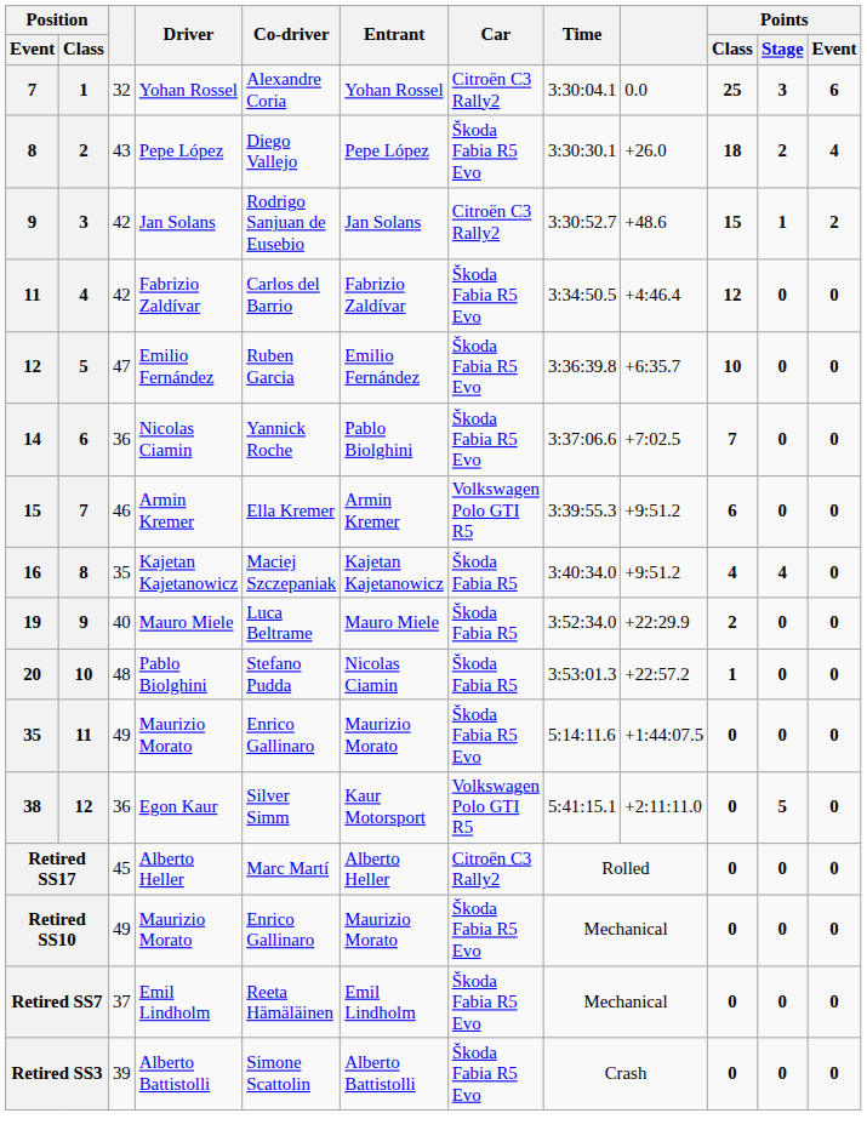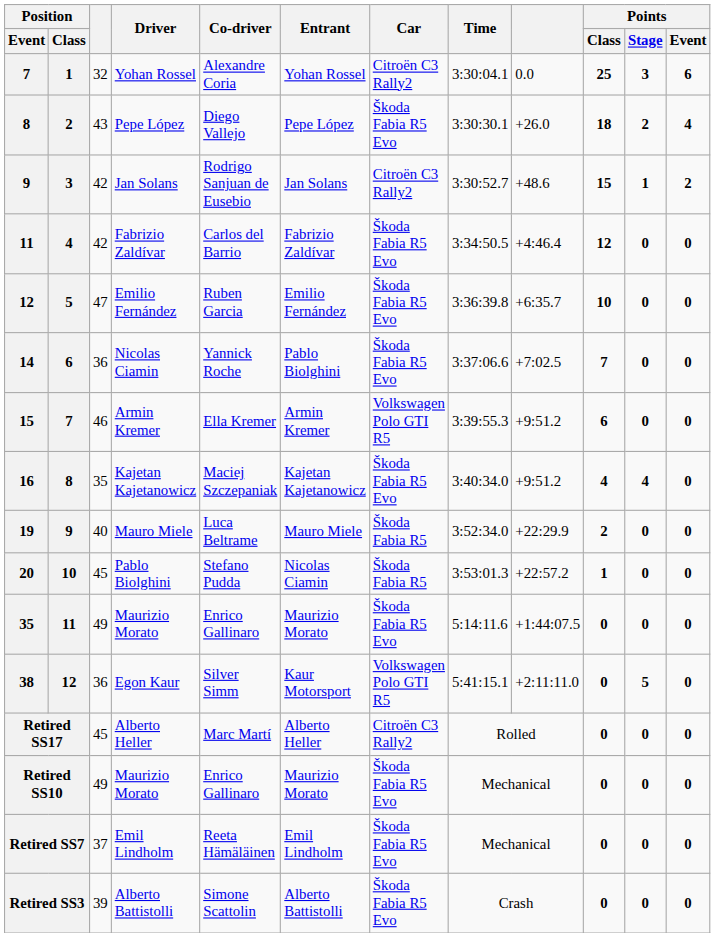 <table class="wikitable" width=85% style="font-size: 85%;">
 <tr>
 <th colspan="2">Position</th>
 <th rowspan="2"></th>
 <th rowspan="2">Driver</th>
 <th rowspan="2">Co-driver</th>
 <th rowspan="2">Entrant</th>
 <th rowspan="2">Car</th>
 <th rowspan="2">Time</th>
 <th rowspan="2"></th>
 <th colspan="3">Points</th>
 </tr>
 <tr>
 <th>Event</th>
 <th>Class</th>
 <th>Class</th>
 <th><a href='#'>Stage</a></th>
 <th>Event</th>
 </tr>
 <tr>
 <th>7</th>
 <th>1</th>
 <td align="center">32</td>
 <td><a href='#'>Yohan Rossel</a></td>
 <td><a href='#'>Alexandre Coria</a></td>
 <td><a href='#'>Yohan Rossel</a></td>
 <td><a href='#'>Citroën C3 Rally2</a></td>
 <td>3:30:04.1</td>
 <td>0.0</td>
 <td align="center"><strong>25</strong></td>
 <td align="center"><strong>3</strong></td>
 <td align="center"><strong>6</strong></td>
 </tr>
 <tr>
 <th>8</th>
 <th>2</th>
 <td align="center">43</td>
 <td><a href='#'>Pepe López</a></td>
 <td><a href='#'>Diego Vallejo</a></td>
 <td><a href='#'>Pepe López</a></td>
 <td><a href='#'>Škoda Fabia R5 Evo</a></td>
 <td>3:30:30.1</td>
 <td>+26.0</td>
 <td align="center"><strong>18</strong></td>
 <td align="center"><strong>2</strong></td>
 <td align="center"><strong>4</strong></td>
 </tr>
 <tr>
 <th>9</th>
 <th>3</th>
 <td align="center">42</td>
 <td><a href='#'>Jan Solans</a></td>
 <td><a href='#'>Rodrigo Sanjuan de Eusebio</a></td>
 <td><a href='#'>Jan Solans</a></td>
 <td><a href='#'>Citroën C3 Rally2</a></td>
 <td>3:30:52.7</td>
 <td>+48.6</td>
 <td align="center"><strong>15</strong></td>
 <td align="center"><strong>1</strong></td>
 <td align="center"><strong>2</strong></td>
 </tr>
 <tr>
 <th>11</th>
 <th>4</th>
 <td align="center">42</td>
 <td><a href='#'>Fabrizio Zaldívar</a></td>
 <td><a href='#'>Carlos del Barrio</a></td>
 <td><a href='#'>Fabrizio Zaldívar</a></td>
 <td><a href='#'>Škoda Fabia R5 Evo</a></td>
 <td>3:34:50.5</td>
 <td>+4:46.4</td>
 <td align="center"><strong>12</strong></td>
 <td align="center"><strong>0</strong></td>
 <td align="center"><strong>0</strong></td>
 </tr>
 <tr>
 <th>12</th>
 <th>5</th>
 <td align="center">47</td>
 <td><a href='#'>Emilio Fernández</a></td>
 <td><a href='#'>Ruben Garcia</a></td>
 <td><a href='#'>Emilio Fernández</a></td>
 <td><a href='#'>Škoda Fabia R5 Evo</a></td>
 <td>3:36:39.8</td>
 <td>+6:35.7</td>
 <td align="center"><strong>10</strong></td>
 <td align="center"><strong>0</strong></td>
 <td align="center"><strong>0</strong></td>
 </tr>
 <tr>
 <th>14</th>
 <th>6</th>
 <td align="center">36</td>
 <td><a href='#'>Nicolas Ciamin</a></td>
 <td><a href='#'>Yannick Roche</a></td>
 <td><a href='#'>Pablo Biolghini</a></td>
 <td><a href='#'>Škoda Fabia R5 Evo</a></td>
 <td>3:37:06.6</td>
 <td>+7:02.5</td>
 <td align="center"><strong>7</strong></td>
 <td align="center"><strong>0</strong></td>
 <td align="center"><strong>0</strong></td>
 </tr>
 <tr>
 <th>15</th>
 <th>7</th>
 <td align="center">46</td>
 <td><a href='#'>Armin Kremer</a></td>
 <td><a href='#'>Ella Kremer</a></td>
 <td><a href='#'>Armin Kremer</a></td>
 <td><a href='#'>Volkswagen Polo GTI R5</a></td>
 <td>3:39:55.3</td>
 <td>+9:51.2</td>
 <td align="center"><strong>6</strong></td>
 <td align="center"><strong>0</strong></td>
 <td align="center"><strong>0</strong></td>
 </tr>
 <tr>
 <th>16</th>
 <th>8</th>
 <td align="center">35</td>
 <td><a href='#'>Kajetan Kajetanowicz</a></td>
 <td><a href='#'>Maciej Szczepaniak</a></td>
 <td><a href='#'>Kajetan Kajetanowicz</a></td>
-<td><a href='#'>Škoda Fabia R5</a></td>
+<td><a href='#'>Škoda Fabia R5 Evo</a></td>
 <td>3:40:34.0</td>
 <td>+9:51.2</td>
 <td align="center"><strong>4</strong></td>
 <td align="center"><strong>4</strong></td>
 <td align="center"><strong>0</strong></td>
 </tr>
 <tr>
 <th>19</th>
 <th>9</th>
 <td align="center">40</td>
 <td><a href='#'>Mauro Miele</a></td>
 <td><a href='#'>Luca Beltrame</a></td>
 <td><a href='#'>Mauro Miele</a></td>
 <td><a href='#'>Škoda Fabia R5</a></td>
 <td>3:52:34.0</td>
 <td>+22:29.9</td>
 <td align="center"><strong>2</strong></td>
 <td align="center"><strong>0</strong></td>
 <td align="center"><strong>0</strong></td>
 </tr>
 <tr>
 <th>20</th>
 <th>10</th>
-<td align="center">48</td>
+<td align="center">45</td>
 <td><a href='#'>Pablo Biolghini</a></td>
 <td><a href='#'>Stefano Pudda</a></td>
 <td><a href='#'>Nicolas Ciamin</a></td>
 <td><a href='#'>Škoda Fabia R5</a></td>
 <td>3:53:01.3</td>
 <td>+22:57.2</td>
 <td align="center"><strong>1</strong></td>
 <td align="center"><strong>0</strong></td>
 <td align="center"><strong>0</strong></td>
 </tr>
 <tr>
 <th>35</th>
 <th>11</th>
 <td align="center">49</td>
 <td><a href='#'>Maurizio Morato</a></td>
 <td><a href='#'>Enrico Gallinaro</a></td>
 <td><a href='#'>Maurizio Morato</a></td>
 <td><a href='#'>Škoda Fabia R5 Evo</a></td>
 <td>5:14:11.6</td>
 <td>+1:44:07.5</td>
 <td align="center"><strong>0</strong></td>
 <td align="center"><strong>0</strong></td>
 <td align="center"><strong>0</strong></td>
 </tr>
 <tr>
 <th>38</th>
 <th>12</th>
 <td align="center">36</td>
 <td><a href='#'>Egon Kaur</a></td>
 <td><a href='#'>Silver Simm</a></td>
 <td><a href='#'>Kaur Motorsport</a></td>
 <td><a href='#'>Volkswagen Polo GTI R5</a></td>
 <td>5:41:15.1</td>
 <td>+2:11:11.0</td>
 <td align="center"><strong>0</strong></td>
 <td align="center"><strong>5</strong></td>
 <td align="center"><strong>0</strong></td>
 </tr>
 <tr>
 <th colspan="2">Retired SS17</th>
 <td align="center">45</td>
 <td><a href='#'>Alberto Heller</a></td>
 <td><a href='#'>Marc Martí</a></td>
 <td><a href='#'>Alberto Heller</a></td>
 <td><a href='#'>Citroën C3 Rally2</a></td>
 <td colspan="2" align="center">Rolled</td>
 <td align="center"><strong>0</strong></td>
 <td align="center"><strong>0</strong></td>
 <td align="center"><strong>0</strong></td>
 </tr>
 <tr>
 <th colspan="2">Retired SS10</th>
 <td align="center">49</td>
 <td><a href='#'>Maurizio Morato</a></td>
 <td><a href='#'>Enrico Gallinaro</a></td>
 <td><a href='#'>Maurizio Morato</a></td>
 <td><a href='#'>Škoda Fabia R5 Evo</a></td>
 <td colspan="2" align="center">Mechanical</td>
 <td align="center"><strong>0</strong></td>
 <td align="center"><strong>0</strong></td>
 <td align="center"><strong>0</strong></td>
 </tr>
 <tr>
 <th colspan="2">Retired SS7</th>
 <td align="center">37</td>
 <td><a href='#'>Emil Lindholm</a></td>
 <td><a href='#'>Reeta Hämäläinen</a></td>
 <td><a href='#'>Emil Lindholm</a></td>
 <td><a href='#'>Škoda Fabia R5 Evo</a></td>
 <td colspan="2" align="center">Mechanical</td>
 <td align="center"><strong>0</strong></td>
 <td align="center"><strong>0</strong></td>
 <td align="center"><strong>0</strong></td>
 </tr>
 <tr>
 <th colspan="2">Retired SS3</th>
 <td align="center">39</td>
 <td><a href='#'>Alberto Battistolli</a></td>
 <td><a href='#'>Simone Scattolin</a></td>
 <td><a href='#'>Alberto Battistolli</a></td>
 <td><a href='#'>Škoda Fabia R5 Evo</a></td>
 <td colspan="2" align="center">Crash</td>
 <td align="center"><strong>0</strong></td>
 <td align="center"><strong>0</strong></td>
 <td align="center"><strong>0</strong></td>
 </tr>
 <tr>
 </tr>
 </table>
